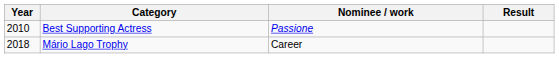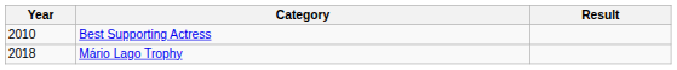 <table class=wikitable>
 <tr>
 <th Width=5%>Year</th>
 <th Width=32%>Category</th>
-<th Width=30%>Nominee / work</th>
 <th Width=10%>Result</th>
 </tr>
 <tr>
 <td>2010</td>
 <td><a href='#'>Best Supporting Actress</a></td>
-<td><em><a href='#'>Passione</a></em></td>
 <td></td>
 </tr>
 <tr>
 <td>2018</td>
 <td><a href='#'>Mário Lago Trophy</a></td>
-<td>Career</td>
 <td></td>
 </tr>
 </table>
